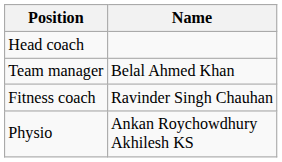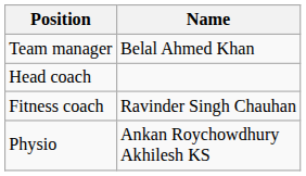 <table class="wikitable" style="border-collapse:collapse; font-size:90%;">
 <tr>
 <th>Position</th>
 <th>Name</th>
 </tr>
 <tr>
+<td>Team manager</td>
+<td> Belal Ahmed Khan</td>
+</tr>
+<tr>
 <td>Head coach</td>
 <td></td>
-</tr>
-<tr>
-<td>Team manager</td>
-<td> Belal Ahmed Khan</td>
 </tr>
 <tr>
 <td>Fitness coach</td>
 <td> Ravinder Singh Chauhan</td>
 </tr>
 <tr>
 <td>Physio</td>
 <td> Ankan Roychowdhury<br> Akhilesh KS</td>
 </tr>
 </table>
